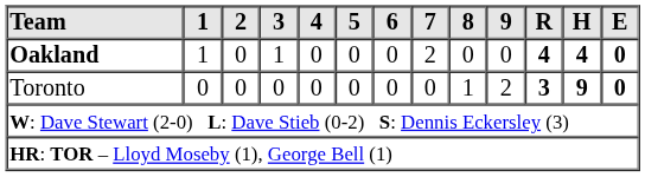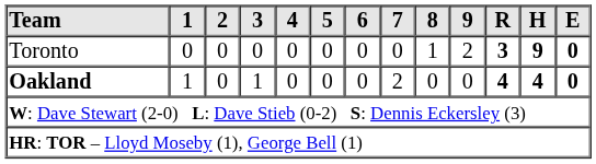 <table border=1 cellspacing=0 width=425 style="margin-left:3em;">
 <tr style="text-align:center; background-color:#e6e6e6;">
 <th align=left width=28%>Team</th>
 <th width=6%>1</th>
 <th width=6%>2</th>
 <th width=6%>3</th>
 <th width=6%>4</th>
 <th width=6%>5</th>
 <th width=6%>6</th>
 <th width=6%>7</th>
 <th width=6%>8</th>
 <th width=6%>9</th>
 <th width=6%>R</th>
 <th width=6%>H</th>
 <th width=6%>E</th>
 </tr>
 <tr style="text-align:center;">
+<td align=left>Toronto</td>
+<td>0</td>
+<td>0</td>
+<td>0</td>
+<td>0</td>
+<td>0</td>
+<td>0</td>
+<td>0</td>
+<td>1</td>
+<td>2</td>
+<td><strong>3</strong></td>
+<td><strong>9</strong></td>
+<td><strong>0</strong></td>
+</tr>
+<tr style="text-align:center;">
 <td align=left><strong>Oakland</strong></td>
 <td>1</td>
 <td>0</td>
 <td>1</td>
 <td>0</td>
 <td>0</td>
 <td>0</td>
 <td>2</td>
 <td>0</td>
 <td>0</td>
 <td><strong>4</strong></td>
 <td><strong>4</strong></td>
 <td><strong>0</strong></td>
 </tr>
-<tr style="text-align:center;">
-<td align=left>Toronto</td>
-<td>0</td>
-<td>0</td>
-<td>0</td>
-<td>0</td>
-<td>0</td>
-<td>0</td>
-<td>0</td>
-<td>1</td>
-<td>2</td>
-<td><strong>3</strong></td>
-<td><strong>9</strong></td>
-<td><strong>0</strong></td>
-</tr>
 <tr style="text-align:left;">
 <td colspan=13><small><strong>W</strong>: <a href='#'>Dave Stewart</a> (2-0)   <strong>L</strong>: <a href='#'>Dave Stieb</a> (0-2)   <strong>S</strong>: <a href='#'>Dennis Eckersley</a> (3)   </small></td>
 </tr>
 <tr style="text-align:left;">
 <td colspan=13><small><strong>HR</strong>: <strong>TOR</strong> – <a href='#'>Lloyd Moseby</a> (1), <a href='#'>George Bell</a> (1)</small></td>
 </tr>
 </table>
